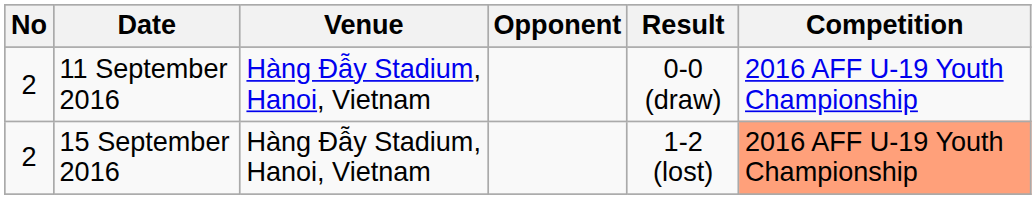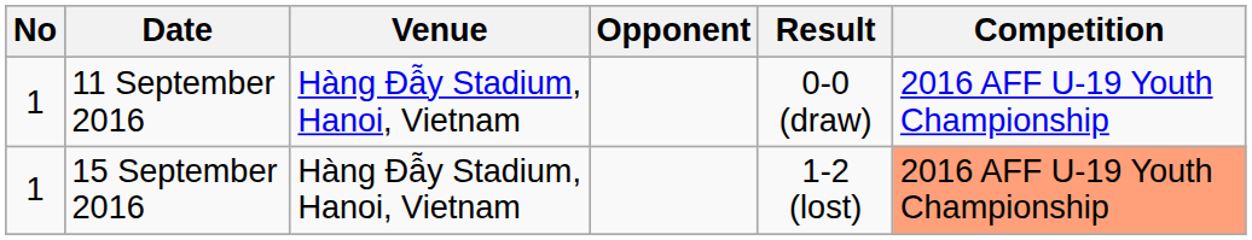 <table class="wikitable">
 <tr>
 <th>No</th>
 <th>Date</th>
 <th>Venue</th>
 <th>Opponent</th>
 <th>Result</th>
 <th>Competition</th>
 </tr>
 <tr>
-<td align=center>2</td>
+<td align=center>1</td>
 <td>11 September 2016</td>
 <td><a href='#'>Hàng Đẫy Stadium</a>, <a href='#'>Hanoi</a>, Vietnam</td>
 <td></td>
 <td align=center>0-0 (draw)</td>
 <td><a href='#'>2016 AFF U-19 Youth Championship</a></td>
 </tr>
 <tr>
-<td align=center>2</td>
+<td align=center>1</td>
 <td>15 September 2016</td>
 <td>Hàng Đẫy Stadium, Hanoi, Vietnam</td>
 <td></td>
 <td align=center>1-2 (lost)</td>
 <td style="background: lightsalmon;">2016 AFF U-19 Youth Championship</td>
 </tr>
 </table>
